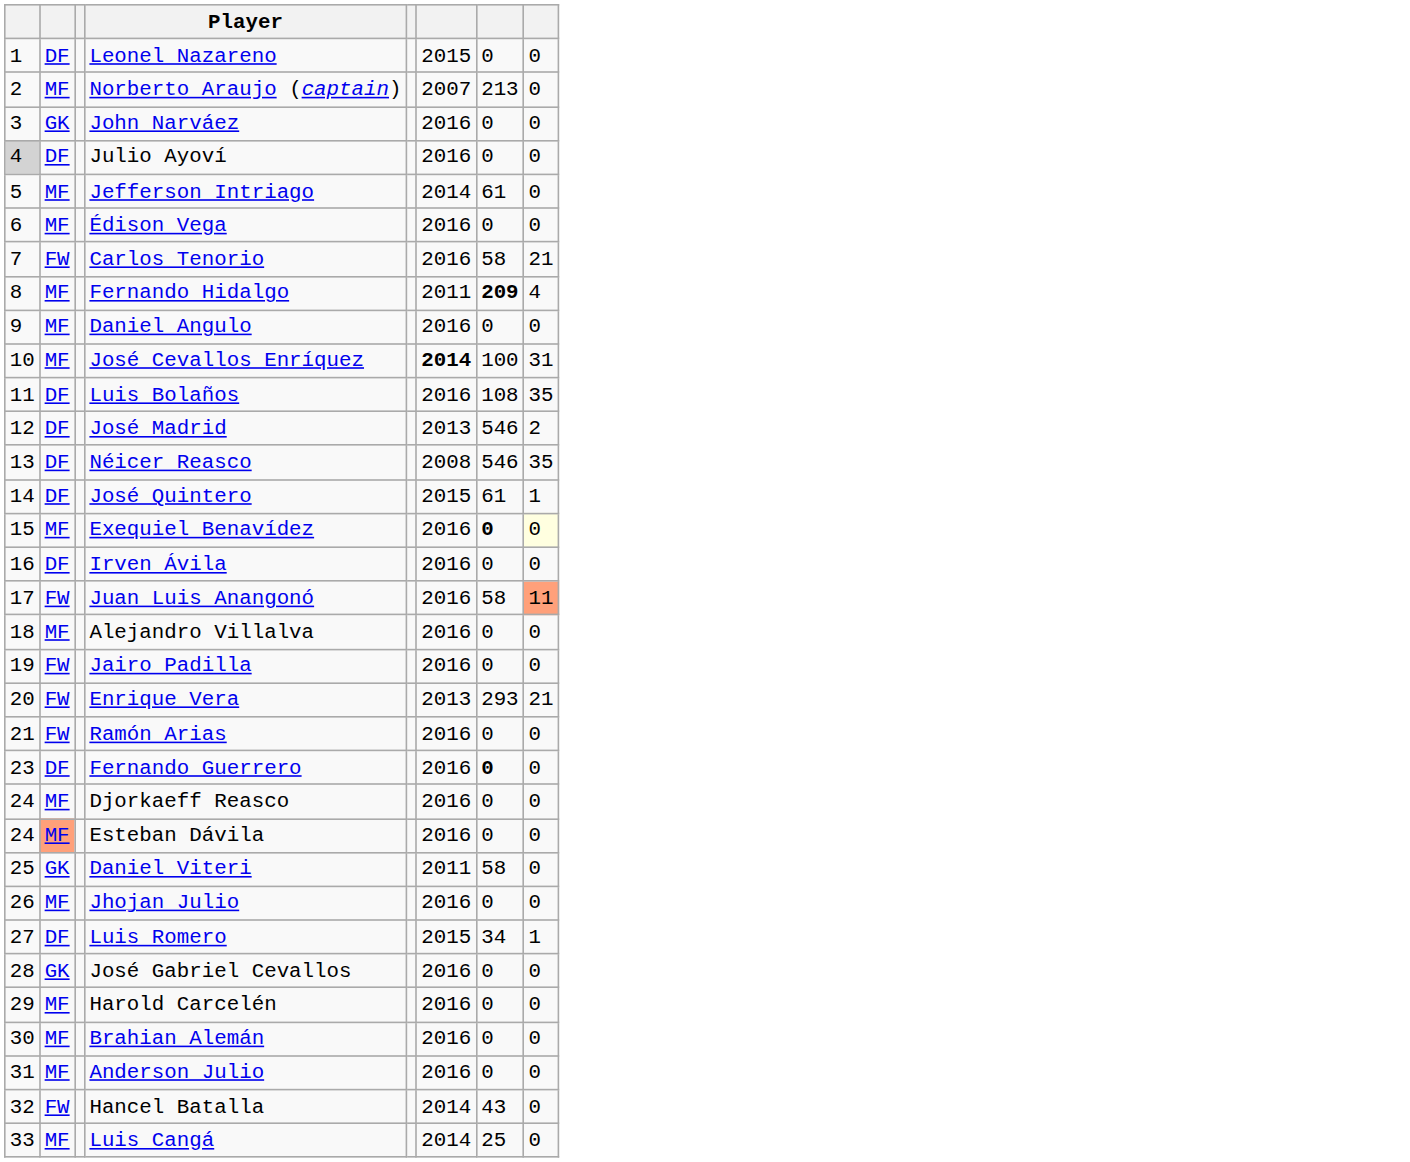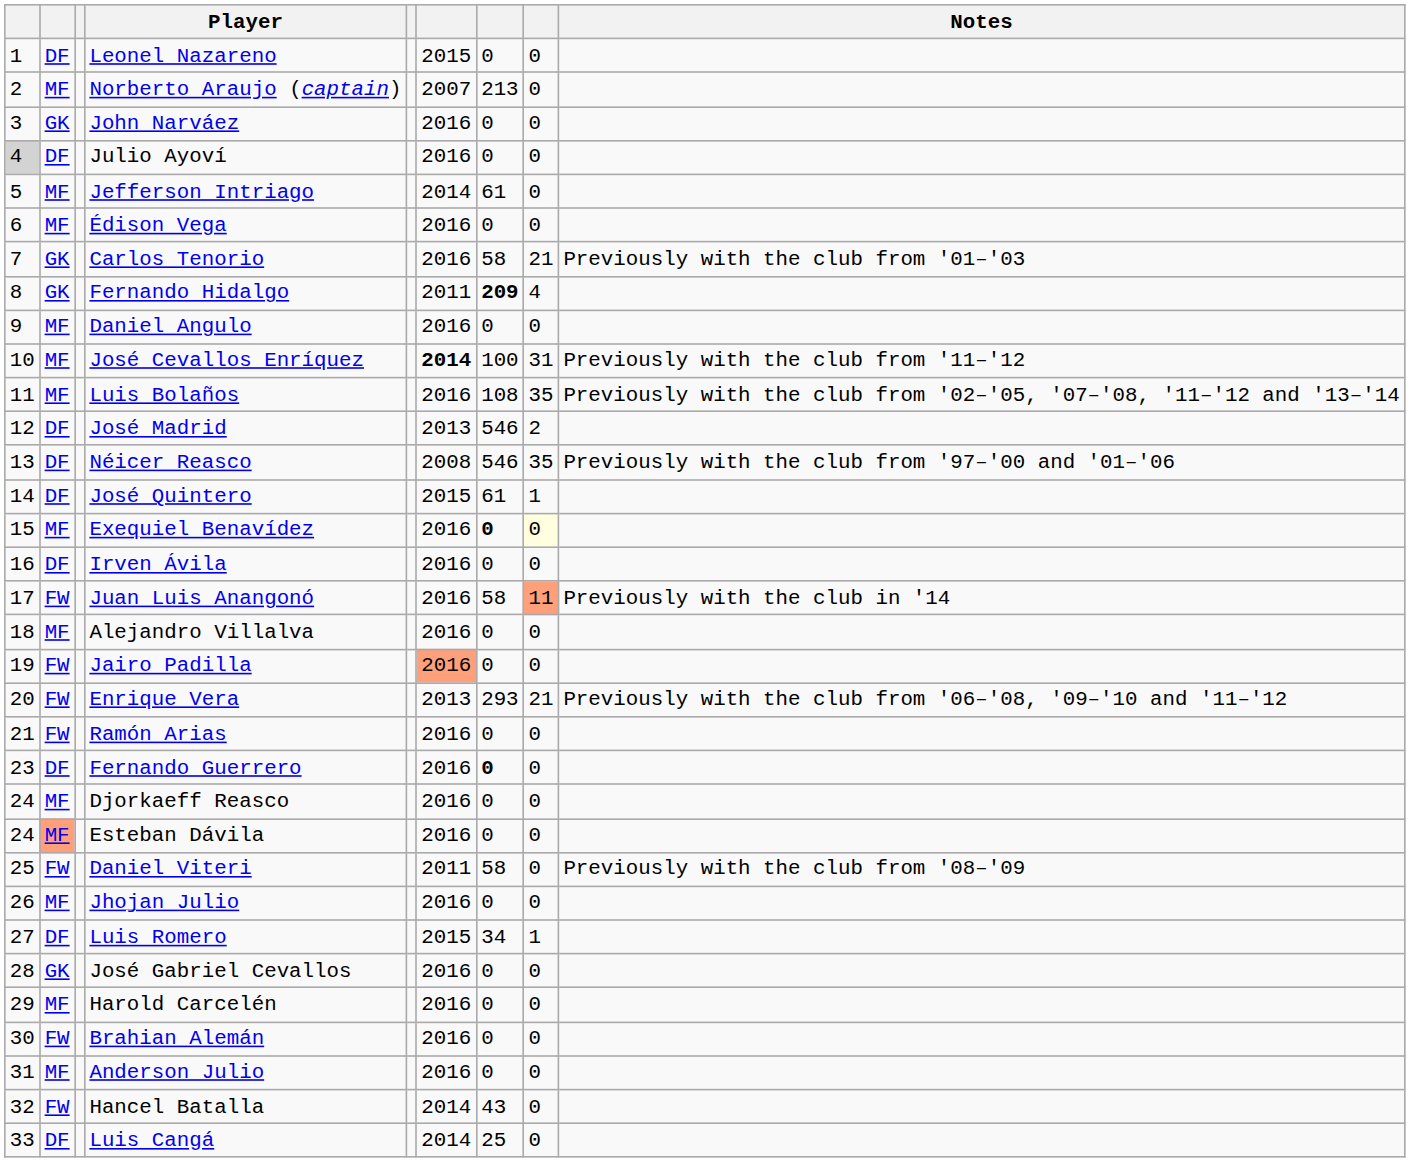 <table class="wikitable sortable">
 <tr>
 <th></th>
 <th></th>
 <th></th>
 <th>Player</th>
 <th></th>
 <th></th>
 <th></th>
 <th></th>
+<th>Notes</th>
 </tr>
 <tr>
 <td>1</td>
 <td><a href='#'>DF</a></td>
 <td></td>
 <td><a href='#'>Leonel Nazareno</a></td>
 <td></td>
 <td>2015</td>
 <td>0</td>
 <td>0</td>
+<td></td>
 </tr>
 <tr>
 <td>2</td>
 <td><a href='#'>MF</a></td>
 <td></td>
 <td><a href='#'>Norberto Araujo</a> (<em><a href='#'>captain</a></em>)</td>
 <td></td>
 <td>2007</td>
 <td>213</td>
 <td>0</td>
+<td></td>
 </tr>
 <tr>
 <td>3</td>
 <td><a href='#'>GK</a></td>
 <td></td>
 <td><a href='#'>John Narváez</a></td>
 <td></td>
 <td>2016</td>
 <td>0</td>
 <td>0</td>
+<td></td>
 </tr>
 <tr>
 <td style="background: lightgrey;">4</td>
 <td><a href='#'>DF</a></td>
 <td></td>
 <td>Julio Ayoví</td>
 <td></td>
 <td>2016</td>
 <td>0</td>
 <td>0</td>
+<td></td>
 </tr>
 <tr>
 <td>5</td>
 <td><a href='#'>MF</a></td>
 <td></td>
 <td><a href='#'>Jefferson Intriago</a></td>
 <td></td>
 <td>2014</td>
 <td>61</td>
 <td>0</td>
+<td></td>
 </tr>
 <tr>
 <td>6</td>
 <td><a href='#'>MF</a></td>
 <td></td>
 <td><a href='#'>Édison Vega</a></td>
 <td></td>
 <td>2016</td>
 <td>0</td>
 <td>0</td>
+<td></td>
 </tr>
 <tr>
 <td>7</td>
-<td><a href='#'>FW</a></td>
+<td><a href='#'>GK</a></td>
 <td></td>
 <td><a href='#'>Carlos Tenorio</a></td>
 <td></td>
 <td>2016</td>
 <td>58</td>
 <td>21</td>
+<td>Previously with the club from '01–'03</td>
 </tr>
 <tr>
 <td>8</td>
-<td><a href='#'>MF</a></td>
+<td><a href='#'>GK</a></td>
 <td></td>
 <td><a href='#'>Fernando Hidalgo</a></td>
 <td></td>
 <td>2011</td>
 <td><strong>209</strong></td>
 <td>4</td>
+<td></td>
 </tr>
 <tr>
 <td>9</td>
 <td><a href='#'>MF</a></td>
 <td></td>
 <td><a href='#'>Daniel Angulo</a></td>
 <td></td>
 <td>2016</td>
 <td>0</td>
 <td>0</td>
+<td></td>
 </tr>
 <tr>
 <td>10</td>
 <td><a href='#'>MF</a></td>
 <td></td>
 <td><a href='#'>José Cevallos Enríquez</a></td>
 <td></td>
 <td><strong>2014</strong></td>
 <td>100</td>
 <td>31</td>
+<td>Previously with the club from '11–'12</td>
 </tr>
 <tr>
 <td>11</td>
-<td><a href='#'>DF</a></td>
+<td><a href='#'>MF</a></td>
 <td></td>
 <td><a href='#'>Luis Bolaños</a></td>
 <td></td>
 <td>2016</td>
 <td>108</td>
 <td>35</td>
+<td>Previously with the club from '02–'05, '07–'08, '11–'12 and '13–'14</td>
 </tr>
 <tr>
 <td>12</td>
 <td><a href='#'>DF</a></td>
 <td></td>
 <td><a href='#'>José Madrid</a></td>
 <td></td>
 <td>2013</td>
 <td>546</td>
 <td>2</td>
+<td></td>
 </tr>
 <tr>
 <td>13</td>
 <td><a href='#'>DF</a></td>
 <td></td>
 <td><a href='#'>Néicer Reasco</a></td>
 <td></td>
 <td>2008</td>
 <td>546</td>
 <td>35</td>
+<td>Previously with the club from '97–'00 and '01–'06</td>
 </tr>
 <tr>
 <td>14</td>
 <td><a href='#'>DF</a></td>
 <td></td>
 <td><a href='#'>José Quintero</a></td>
 <td></td>
 <td>2015</td>
 <td>61</td>
 <td>1</td>
+<td></td>
 </tr>
 <tr>
 <td>15</td>
 <td><a href='#'>MF</a></td>
 <td></td>
 <td><a href='#'>Exequiel Benavídez</a></td>
 <td></td>
 <td>2016</td>
 <td><strong>0</strong></td>
 <td style="background: lightyellow;">0</td>
+<td></td>
 </tr>
 <tr>
 <td>16</td>
 <td><a href='#'>DF</a></td>
 <td></td>
 <td><a href='#'>Irven Ávila</a></td>
 <td></td>
 <td>2016</td>
 <td>0</td>
 <td>0</td>
+<td></td>
 </tr>
 <tr>
 <td>17</td>
 <td><a href='#'>FW</a></td>
 <td></td>
 <td><a href='#'>Juan Luis Anangonó</a></td>
 <td></td>
 <td>2016</td>
 <td>58</td>
 <td style="background: lightsalmon;">11</td>
+<td>Previously with the club in '14</td>
 </tr>
 <tr>
 <td>18</td>
 <td><a href='#'>MF</a></td>
 <td></td>
 <td>Alejandro Villalva</td>
 <td></td>
 <td>2016</td>
 <td>0</td>
 <td>0</td>
+<td></td>
 </tr>
 <tr>
 <td>19</td>
 <td><a href='#'>FW</a></td>
 <td></td>
 <td><a href='#'>Jairo Padilla</a></td>
 <td></td>
-<td>2016</td>
+<td style="background: lightsalmon;">2016</td>
 <td>0</td>
 <td>0</td>
+<td></td>
 </tr>
 <tr>
 <td>20</td>
 <td><a href='#'>FW</a></td>
 <td></td>
 <td><a href='#'>Enrique Vera</a></td>
 <td></td>
 <td>2013</td>
 <td>293</td>
 <td>21</td>
+<td>Previously with the club from '06–'08, '09–'10 and '11–'12</td>
 </tr>
 <tr>
 <td>21</td>
 <td><a href='#'>FW</a></td>
 <td></td>
 <td><a href='#'>Ramón Arias</a></td>
 <td></td>
 <td>2016</td>
 <td>0</td>
 <td>0</td>
+<td></td>
 </tr>
 <tr>
 <td>23</td>
 <td><a href='#'>DF</a></td>
 <td></td>
 <td><a href='#'>Fernando Guerrero</a></td>
 <td></td>
 <td>2016</td>
 <td><strong>0</strong></td>
 <td>0</td>
+<td></td>
 </tr>
 <tr>
 <td>24</td>
 <td><a href='#'>MF</a></td>
 <td></td>
 <td>Djorkaeff Reasco</td>
 <td></td>
 <td>2016</td>
 <td>0</td>
 <td>0</td>
+<td></td>
 </tr>
 <tr>
 <td>24</td>
 <td style="background: lightsalmon;"><a href='#'>MF</a></td>
 <td></td>
 <td>Esteban Dávila</td>
 <td></td>
 <td>2016</td>
 <td>0</td>
 <td>0</td>
+<td></td>
 </tr>
 <tr>
 <td>25</td>
-<td><a href='#'>GK</a></td>
+<td><a href='#'>FW</a></td>
 <td></td>
 <td><a href='#'>Daniel Viteri</a></td>
 <td></td>
 <td>2011</td>
 <td>58</td>
 <td>0</td>
+<td>Previously with the club from '08–'09</td>
 </tr>
 <tr>
 <td>26</td>
 <td><a href='#'>MF</a></td>
 <td></td>
 <td><a href='#'>Jhojan Julio</a></td>
 <td></td>
 <td>2016</td>
 <td>0</td>
 <td>0</td>
+<td></td>
 </tr>
 <tr>
 <td>27</td>
 <td><a href='#'>DF</a></td>
 <td></td>
 <td><a href='#'> Luis Romero</a></td>
 <td></td>
 <td>2015</td>
 <td>34</td>
 <td>1</td>
+<td></td>
 </tr>
 <tr>
 <td>28</td>
 <td><a href='#'>GK</a></td>
 <td></td>
 <td>José Gabriel Cevallos</td>
 <td></td>
 <td>2016</td>
 <td>0</td>
 <td>0</td>
+<td></td>
 </tr>
 <tr>
 <td>29</td>
 <td><a href='#'>MF</a></td>
 <td></td>
 <td>Harold Carcelén</td>
 <td></td>
 <td>2016</td>
 <td>0</td>
 <td>0</td>
+<td></td>
 </tr>
 <tr>
 <td>30</td>
-<td><a href='#'>MF</a></td>
+<td><a href='#'>FW</a></td>
 <td></td>
 <td><a href='#'>Brahian Alemán</a></td>
 <td></td>
 <td>2016</td>
 <td>0</td>
 <td>0</td>
+<td></td>
 </tr>
 <tr>
 <td>31</td>
 <td><a href='#'>MF</a></td>
 <td></td>
 <td><a href='#'>Anderson Julio</a></td>
 <td></td>
 <td>2016</td>
 <td>0</td>
 <td>0</td>
+<td></td>
 </tr>
 <tr>
 <td>32</td>
 <td><a href='#'>FW</a></td>
 <td></td>
 <td>Hancel Batalla</td>
 <td></td>
 <td>2014</td>
 <td>43</td>
 <td>0</td>
+<td></td>
 </tr>
 <tr>
 <td>33</td>
-<td><a href='#'>MF</a></td>
+<td><a href='#'>DF</a></td>
 <td></td>
 <td><a href='#'>Luis Cangá</a></td>
 <td></td>
 <td>2014</td>
 <td>25</td>
 <td>0</td>
+<td></td>
 </tr>
 </table>
